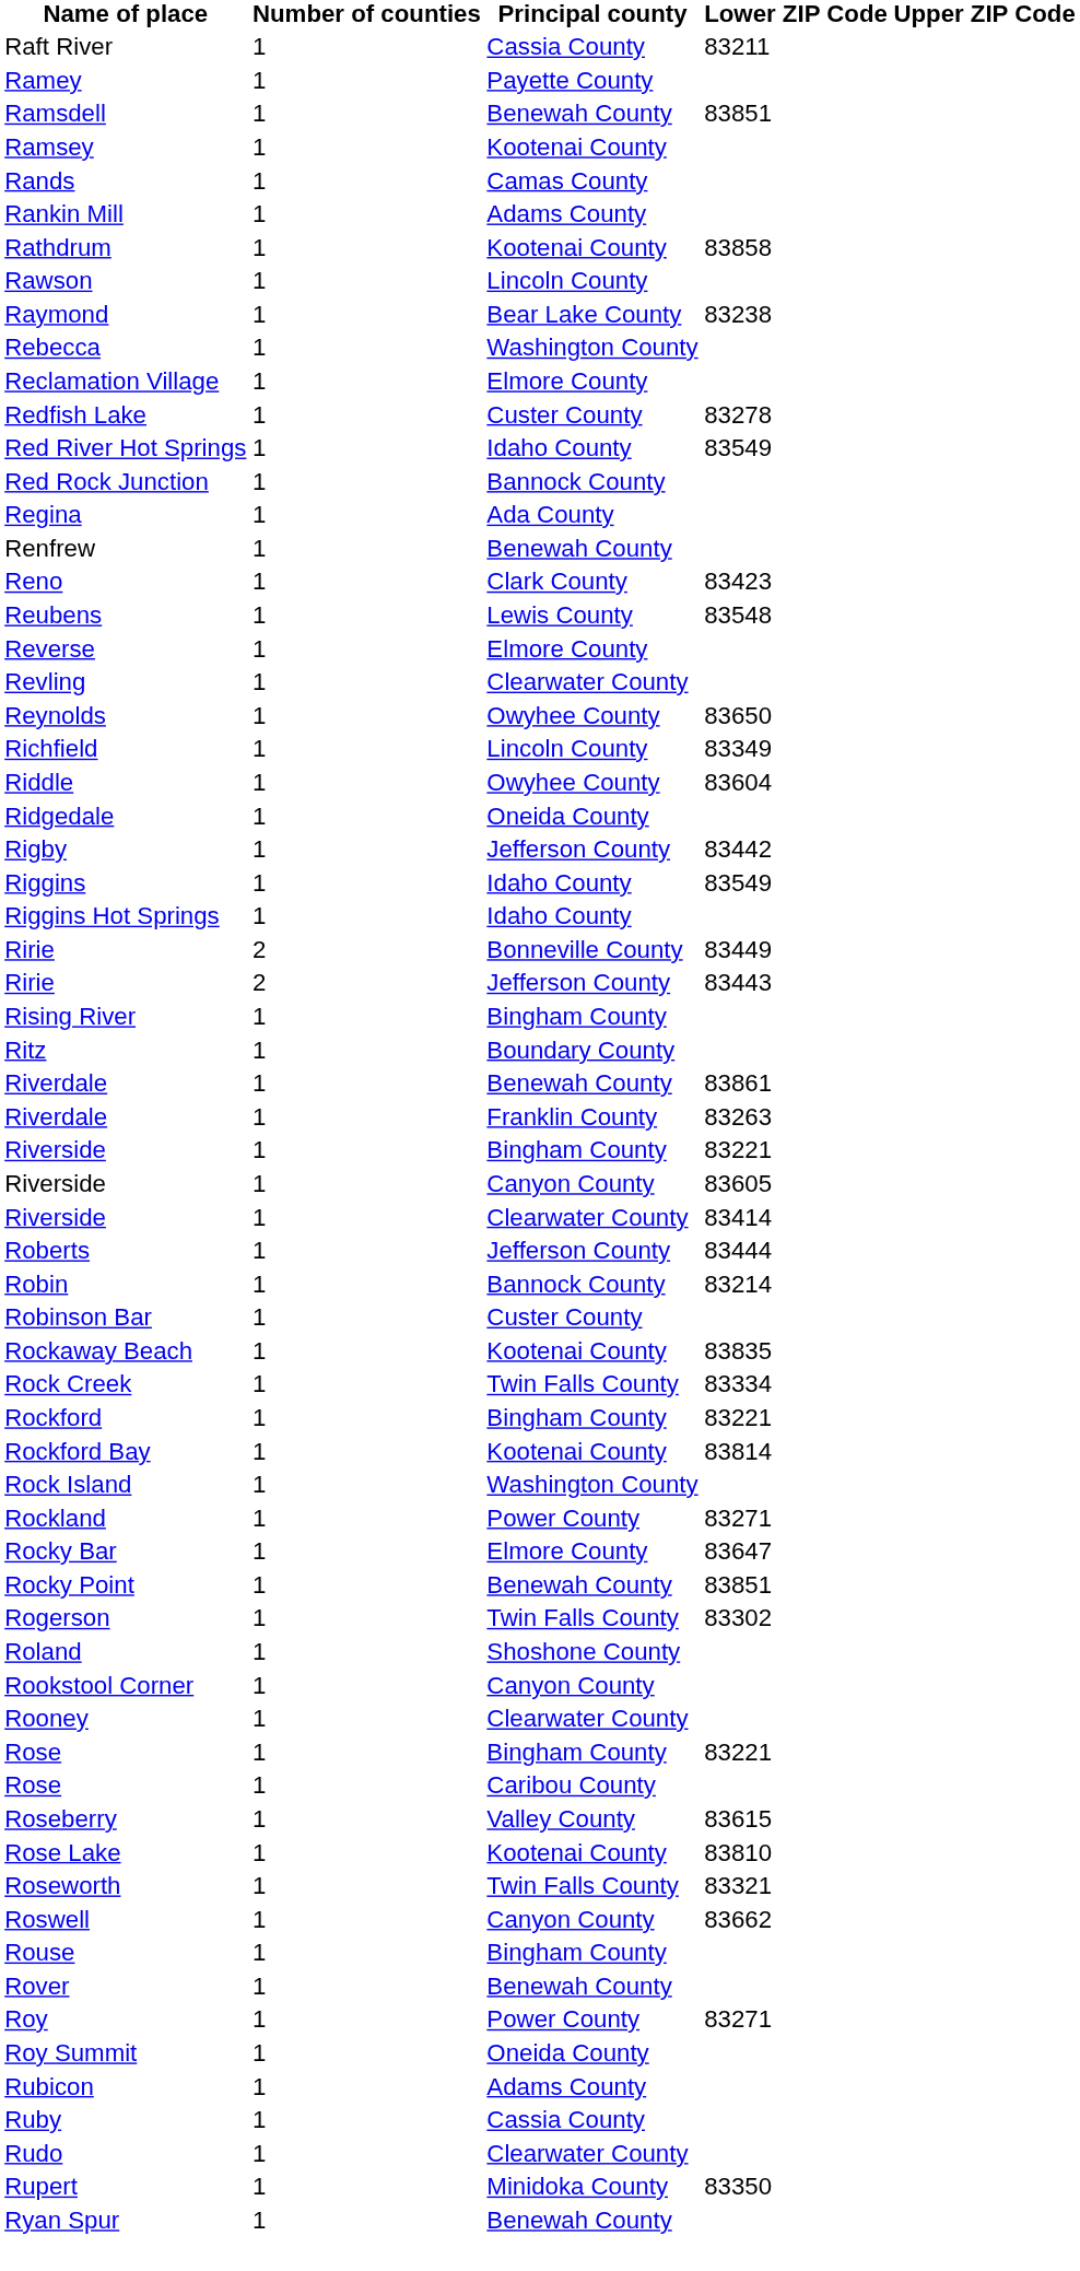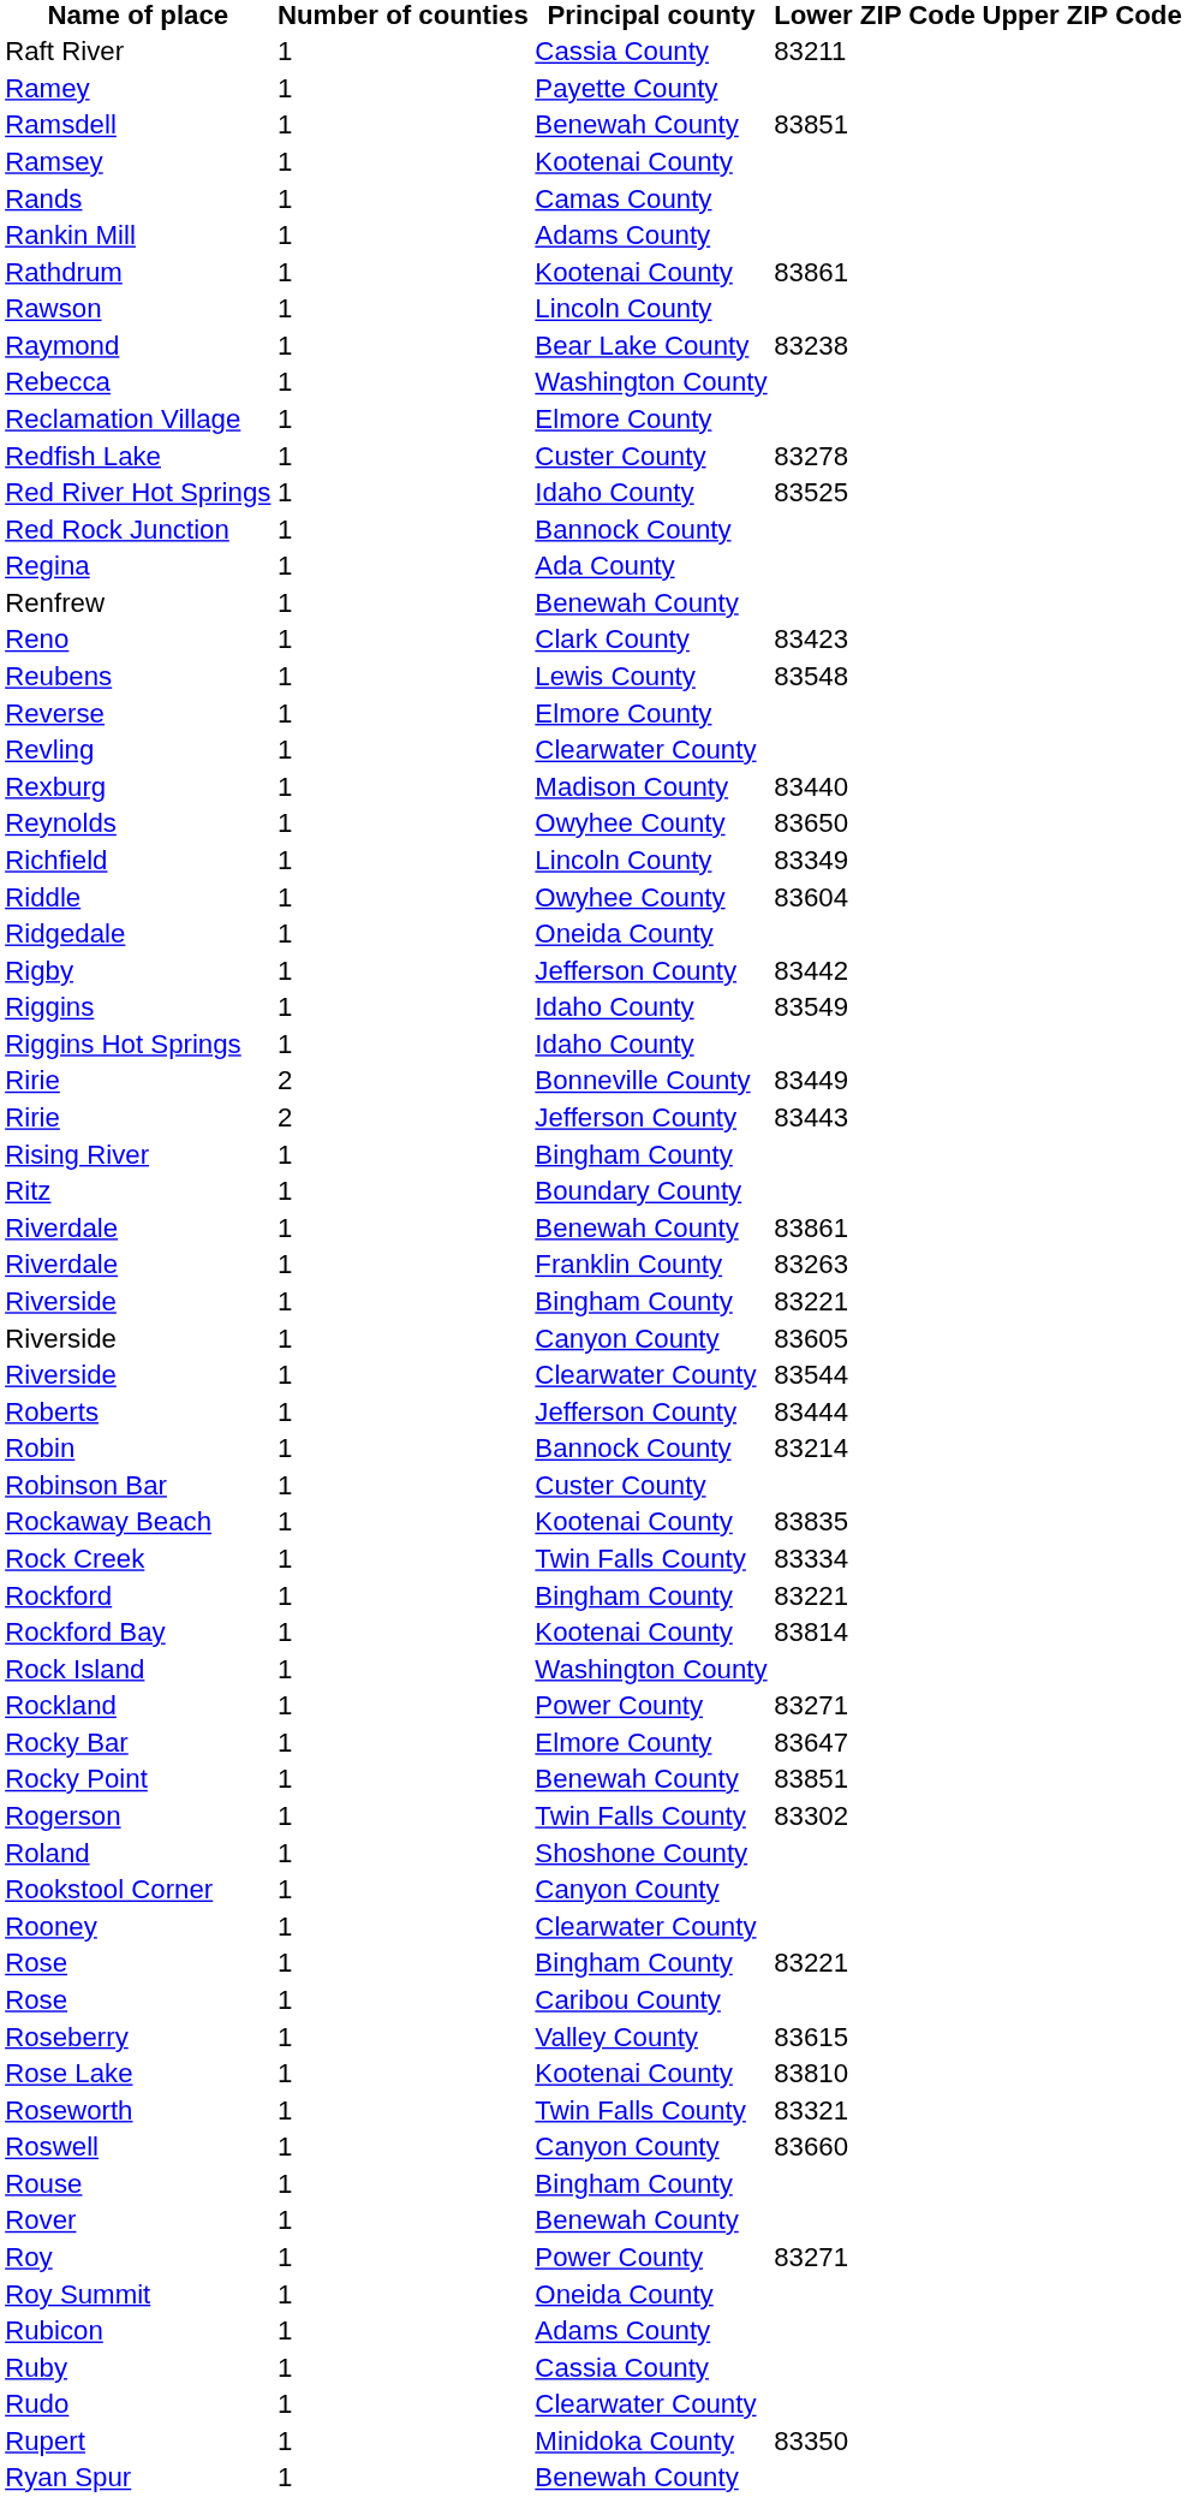 <table>
 <tr>
 <th>Name of place</th>
 <th>Number of counties</th>
 <th>Principal county</th>
 <th>Lower ZIP Code</th>
 <th>Upper ZIP Code</th>
 </tr>
 <tr --->
 <td>Raft River</td>
 <td>1</td>
 <td><a href='#'>Cassia County</a></td>
 <td>83211</td>
 <td> </td>
 </tr>
 <tr --->
 <td><a href='#'>Ramey</a></td>
 <td>1</td>
 <td><a href='#'>Payette County</a></td>
 <td> </td>
 <td> </td>
 </tr>
 <tr --->
 <td><a href='#'>Ramsdell</a></td>
 <td>1</td>
 <td><a href='#'>Benewah County</a></td>
 <td>83851</td>
 <td> </td>
 </tr>
 <tr --->
 <td><a href='#'>Ramsey</a></td>
 <td>1</td>
 <td><a href='#'>Kootenai County</a></td>
 <td> </td>
 <td> </td>
 </tr>
 <tr --->
 <td><a href='#'>Rands</a></td>
 <td>1</td>
 <td><a href='#'>Camas County</a></td>
 <td> </td>
 <td> </td>
 </tr>
 <tr --->
 <td><a href='#'>Rankin Mill</a></td>
 <td>1</td>
 <td><a href='#'>Adams County</a></td>
 <td> </td>
 <td> </td>
 </tr>
 <tr --->
 <td><a href='#'>Rathdrum</a></td>
 <td>1</td>
 <td><a href='#'>Kootenai County</a></td>
-<td>83858</td>
+<td>83861</td>
 <td> </td>
 </tr>
 <tr --->
 <td><a href='#'>Rawson</a></td>
 <td>1</td>
 <td><a href='#'>Lincoln County</a></td>
 <td> </td>
 <td> </td>
 </tr>
 <tr --->
 <td><a href='#'>Raymond</a></td>
 <td>1</td>
 <td><a href='#'>Bear Lake County</a></td>
 <td>83238</td>
 <td> </td>
 </tr>
 <tr --->
 <td><a href='#'>Rebecca</a></td>
 <td>1</td>
 <td><a href='#'>Washington County</a></td>
 <td> </td>
 <td> </td>
 </tr>
 <tr --->
 <td><a href='#'>Reclamation Village</a></td>
 <td>1</td>
 <td><a href='#'>Elmore County</a></td>
 <td> </td>
 <td> </td>
 </tr>
 <tr --->
 <td><a href='#'>Redfish Lake</a></td>
 <td>1</td>
 <td><a href='#'>Custer County</a></td>
 <td>83278</td>
 <td> </td>
 </tr>
 <tr --->
 <td><a href='#'>Red River Hot Springs</a></td>
 <td>1</td>
 <td><a href='#'>Idaho County</a></td>
-<td>83549</td>
+<td>83525</td>
 <td> </td>
 </tr>
 <tr --->
 <td><a href='#'>Red Rock Junction</a></td>
 <td>1</td>
 <td><a href='#'>Bannock County</a></td>
 <td> </td>
 <td> </td>
 </tr>
 <tr --->
 <td><a href='#'>Regina</a></td>
 <td>1</td>
 <td><a href='#'>Ada County</a></td>
 <td> </td>
 <td> </td>
 </tr>
 <tr --->
 <td>Renfrew</td>
 <td>1</td>
 <td><a href='#'>Benewah County</a></td>
 <td> </td>
 <td> </td>
 </tr>
 <tr --->
 <td><a href='#'>Reno</a></td>
 <td>1</td>
 <td><a href='#'>Clark County</a></td>
 <td>83423</td>
 <td> </td>
 </tr>
 <tr --->
 <td><a href='#'>Reubens</a></td>
 <td>1</td>
 <td><a href='#'>Lewis County</a></td>
 <td>83548</td>
 <td> </td>
 </tr>
 <tr --->
 <td><a href='#'>Reverse</a></td>
 <td>1</td>
 <td><a href='#'>Elmore County</a></td>
 <td> </td>
 <td> </td>
 </tr>
 <tr --->
 <td><a href='#'>Revling</a></td>
 <td>1</td>
 <td><a href='#'>Clearwater County</a></td>
 <td> </td>
+<td> </td>
+</tr>
+<tr --->
+<td><a href='#'>Rexburg</a></td>
+<td>1</td>
+<td><a href='#'>Madison County</a></td>
+<td>83440</td>
 <td> </td>
 </tr>
 <tr --->
 <td><a href='#'>Reynolds</a></td>
 <td>1</td>
 <td><a href='#'>Owyhee County</a></td>
 <td>83650</td>
 <td> </td>
 </tr>
 <tr --->
 <td><a href='#'>Richfield</a></td>
 <td>1</td>
 <td><a href='#'>Lincoln County</a></td>
 <td>83349</td>
 <td> </td>
 </tr>
 <tr --->
 <td><a href='#'>Riddle</a></td>
 <td>1</td>
 <td><a href='#'>Owyhee County</a></td>
 <td>83604</td>
 <td> </td>
 </tr>
 <tr --->
 <td><a href='#'>Ridgedale</a></td>
 <td>1</td>
 <td><a href='#'>Oneida County</a></td>
 <td> </td>
 <td> </td>
 </tr>
 <tr --->
 <td><a href='#'>Rigby</a></td>
 <td>1</td>
 <td><a href='#'>Jefferson County</a></td>
 <td>83442</td>
 <td> </td>
 </tr>
 <tr --->
 <td><a href='#'>Riggins</a></td>
 <td>1</td>
 <td><a href='#'>Idaho County</a></td>
 <td>83549</td>
 <td> </td>
 </tr>
 <tr --->
 <td><a href='#'>Riggins Hot Springs</a></td>
 <td>1</td>
 <td><a href='#'>Idaho County</a></td>
 <td> </td>
 <td> </td>
 </tr>
 <tr --->
 <td><a href='#'>Ririe</a></td>
 <td>2</td>
 <td><a href='#'>Bonneville County</a></td>
 <td>83449</td>
 <td> </td>
 </tr>
 <tr --->
 <td><a href='#'>Ririe</a></td>
 <td>2</td>
 <td><a href='#'>Jefferson County</a></td>
 <td>83443</td>
 <td> </td>
 </tr>
 <tr --->
 <td><a href='#'>Rising River</a></td>
 <td>1</td>
 <td><a href='#'>Bingham County</a></td>
 <td> </td>
 <td> </td>
 </tr>
 <tr --->
 <td><a href='#'>Ritz</a></td>
 <td>1</td>
 <td><a href='#'>Boundary County</a></td>
 <td> </td>
 <td> </td>
 </tr>
 <tr --->
 <td><a href='#'>Riverdale</a></td>
 <td>1</td>
 <td><a href='#'>Benewah County</a></td>
 <td>83861</td>
 <td> </td>
 </tr>
 <tr --->
 <td><a href='#'>Riverdale</a></td>
 <td>1</td>
 <td><a href='#'>Franklin County</a></td>
 <td>83263</td>
 <td> </td>
 </tr>
 <tr --->
 <td><a href='#'>Riverside</a></td>
 <td>1</td>
 <td><a href='#'>Bingham County</a></td>
 <td>83221</td>
 <td> </td>
 </tr>
 <tr --->
 <td>Riverside</td>
 <td>1</td>
 <td><a href='#'>Canyon County</a></td>
 <td>83605</td>
 <td> </td>
 </tr>
 <tr --->
 <td><a href='#'>Riverside</a></td>
 <td>1</td>
 <td><a href='#'>Clearwater County</a></td>
-<td>83414</td>
+<td>83544</td>
 <td> </td>
 </tr>
 <tr --->
 <td><a href='#'>Roberts</a></td>
 <td>1</td>
 <td><a href='#'>Jefferson County</a></td>
 <td>83444</td>
 <td> </td>
 </tr>
 <tr --->
 <td><a href='#'>Robin</a></td>
 <td>1</td>
 <td><a href='#'>Bannock County</a></td>
 <td>83214</td>
 <td> </td>
 </tr>
 <tr --->
 <td><a href='#'>Robinson Bar</a></td>
 <td>1</td>
 <td><a href='#'>Custer County</a></td>
 <td> </td>
 <td> </td>
 </tr>
 <tr --->
 <td><a href='#'>Rockaway Beach</a></td>
 <td>1</td>
 <td><a href='#'>Kootenai County</a></td>
 <td>83835</td>
 <td> </td>
 </tr>
 <tr --->
 <td><a href='#'>Rock Creek</a></td>
 <td>1</td>
 <td><a href='#'>Twin Falls County</a></td>
 <td>83334</td>
 <td> </td>
 </tr>
 <tr --->
 <td><a href='#'>Rockford</a></td>
 <td>1</td>
 <td><a href='#'>Bingham County</a></td>
 <td>83221</td>
 <td> </td>
 </tr>
 <tr --->
 <td><a href='#'>Rockford Bay</a></td>
 <td>1</td>
 <td><a href='#'>Kootenai County</a></td>
 <td>83814</td>
 <td> </td>
 </tr>
 <tr --->
 <td><a href='#'>Rock Island</a></td>
 <td>1</td>
 <td><a href='#'>Washington County</a></td>
 <td> </td>
 <td> </td>
 </tr>
 <tr --->
 <td><a href='#'>Rockland</a></td>
 <td>1</td>
 <td><a href='#'>Power County</a></td>
 <td>83271</td>
 <td> </td>
 </tr>
 <tr --->
 <td><a href='#'>Rocky Bar</a></td>
 <td>1</td>
 <td><a href='#'>Elmore County</a></td>
 <td>83647</td>
 <td> </td>
 </tr>
 <tr --->
 <td><a href='#'>Rocky Point</a></td>
 <td>1</td>
 <td><a href='#'>Benewah County</a></td>
 <td>83851</td>
 <td> </td>
 </tr>
 <tr --->
 <td><a href='#'>Rogerson</a></td>
 <td>1</td>
 <td><a href='#'>Twin Falls County</a></td>
 <td>83302</td>
 <td> </td>
 </tr>
 <tr --->
 <td><a href='#'>Roland</a></td>
 <td>1</td>
 <td><a href='#'>Shoshone County</a></td>
 <td> </td>
 <td> </td>
 </tr>
 <tr --->
 <td><a href='#'>Rookstool Corner</a></td>
 <td>1</td>
 <td><a href='#'>Canyon County</a></td>
 <td> </td>
 <td> </td>
 </tr>
 <tr --->
 <td><a href='#'>Rooney</a></td>
 <td>1</td>
 <td><a href='#'>Clearwater County</a></td>
 <td> </td>
 <td> </td>
 </tr>
 <tr --->
 <td><a href='#'>Rose</a></td>
 <td>1</td>
 <td><a href='#'>Bingham County</a></td>
 <td>83221</td>
 <td> </td>
 </tr>
 <tr --->
 <td><a href='#'>Rose</a></td>
 <td>1</td>
 <td><a href='#'>Caribou County</a></td>
 <td> </td>
 <td> </td>
 </tr>
 <tr --->
 <td><a href='#'>Roseberry</a></td>
 <td>1</td>
 <td><a href='#'>Valley County</a></td>
 <td>83615</td>
 <td> </td>
 </tr>
 <tr --->
 <td><a href='#'>Rose Lake</a></td>
 <td>1</td>
 <td><a href='#'>Kootenai County</a></td>
 <td>83810</td>
 <td> </td>
 </tr>
 <tr --->
 <td><a href='#'>Roseworth</a></td>
 <td>1</td>
 <td><a href='#'>Twin Falls County</a></td>
 <td>83321</td>
 <td> </td>
 </tr>
 <tr --->
 <td><a href='#'>Roswell</a></td>
 <td>1</td>
 <td><a href='#'>Canyon County</a></td>
-<td>83662</td>
+<td>83660</td>
 <td> </td>
 </tr>
 <tr --->
 <td><a href='#'>Rouse</a></td>
 <td>1</td>
 <td><a href='#'>Bingham County</a></td>
 <td> </td>
 <td> </td>
 </tr>
 <tr --->
 <td><a href='#'>Rover</a></td>
 <td>1</td>
 <td><a href='#'>Benewah County</a></td>
 <td> </td>
 <td> </td>
 </tr>
 <tr --->
 <td><a href='#'>Roy</a></td>
 <td>1</td>
 <td><a href='#'>Power County</a></td>
 <td>83271</td>
 <td> </td>
 </tr>
 <tr --->
 <td><a href='#'>Roy Summit</a></td>
 <td>1</td>
 <td><a href='#'>Oneida County</a></td>
 <td> </td>
 <td> </td>
 </tr>
 <tr --->
 <td><a href='#'>Rubicon</a></td>
 <td>1</td>
 <td><a href='#'>Adams County</a></td>
 <td> </td>
 <td> </td>
 </tr>
 <tr --->
 <td><a href='#'>Ruby</a></td>
 <td>1</td>
 <td><a href='#'>Cassia County</a></td>
 <td> </td>
 <td> </td>
 </tr>
 <tr --->
 <td><a href='#'>Rudo</a></td>
 <td>1</td>
 <td><a href='#'>Clearwater County</a></td>
 <td> </td>
 <td> </td>
 </tr>
 <tr --->
 <td><a href='#'>Rupert</a></td>
 <td>1</td>
 <td><a href='#'>Minidoka County</a></td>
 <td>83350</td>
 <td> </td>
 </tr>
 <tr --->
 <td><a href='#'>Ryan Spur</a></td>
 <td>1</td>
 <td><a href='#'>Benewah County</a></td>
 <td> </td>
 <td> </td>
 </tr>
 <tr --->
 </tr>
 </table>
